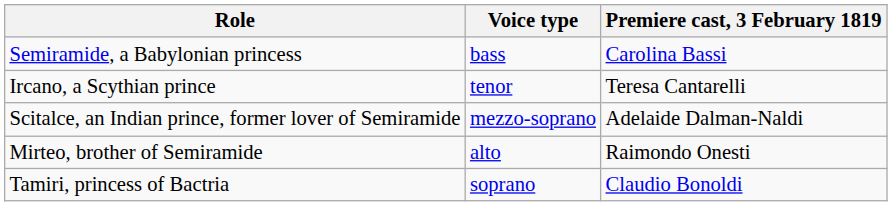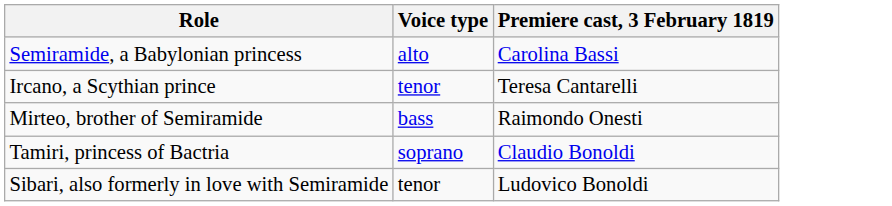 <table class="wikitable">
 <tr>
 <th>Role</th>
 <th>Voice type</th>
 <th>Premiere cast, 3 February 1819</th>
 </tr>
 <tr>
 <td><a href='#'>Semiramide</a>, a Babylonian princess</td>
-<td><a href='#'>bass</a></td>
+<td><a href='#'>alto</a></td>
 <td><a href='#'>Carolina Bassi</a></td>
 </tr>
 <tr>
 <td>Ircano, a Scythian prince</td>
 <td><a href='#'>tenor</a></td>
 <td>Teresa Cantarelli</td>
 </tr>
 <tr>
-<td>Scitalce, an Indian prince, former lover of Semiramide</td>
-<td><a href='#'>mezzo-soprano</a></td>
-<td>Adelaide Dalman-Naldi</td>
-</tr>
-<tr>
 <td>Mirteo, brother of Semiramide</td>
-<td><a href='#'>alto</a></td>
+<td><a href='#'>bass</a></td>
 <td>Raimondo Onesti</td>
 </tr>
 <tr>
 <td>Tamiri, princess of Bactria</td>
 <td><a href='#'>soprano</a></td>
 <td><a href='#'>Claudio Bonoldi</a></td>
 </tr>
+<tr>
+<td>Sibari, also formerly in love with Semiramide</td>
+<td>tenor</td>
+<td>Ludovico Bonoldi</td>
+</tr>
 </table>
